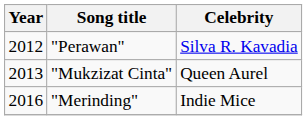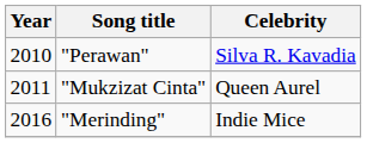 <table class="wikitable sortable">
 <tr>
 <th>Year</th>
 <th>Song title</th>
 <th>Celebrity</th>
 </tr>
 <tr>
-<td>2012</td>
+<td>2010</td>
 <td>"Perawan"</td>
 <td><a href='#'>Silva R. Kavadia</a></td>
 </tr>
 <tr>
-<td>2013</td>
+<td>2011</td>
 <td>"Mukzizat Cinta"</td>
 <td>Queen Aurel</td>
 </tr>
 <tr>
 <td>2016</td>
 <td>"Merinding"</td>
 <td>Indie Mice</td>
 </tr>
 <tr>
 </tr>
 </table>
